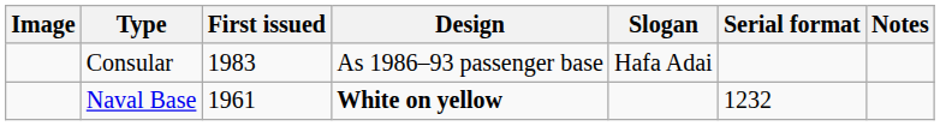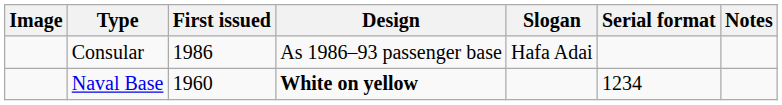 <table class="wikitable">
 <tr>
 <th>Image</th>
 <th>Type</th>
 <th>First issued</th>
 <th>Design</th>
 <th>Slogan</th>
 <th>Serial format</th>
 <th>Notes</th>
 </tr>
 <tr>
 <td></td>
 <td>Consular</td>
-<td>1983</td>
+<td>1986</td>
 <td>As 1986–93 passenger base</td>
 <td>Hafa Adai</td>
 <td></td>
 <td></td>
 </tr>
 <tr>
 <td></td>
 <td><a href='#'>Naval Base</a></td>
-<td>1961</td>
+<td>1960</td>
 <td><strong>White on yellow</strong></td>
 <td></td>
-<td>1232</td>
+<td>1234</td>
 <td></td>
 </tr>
 </table>
